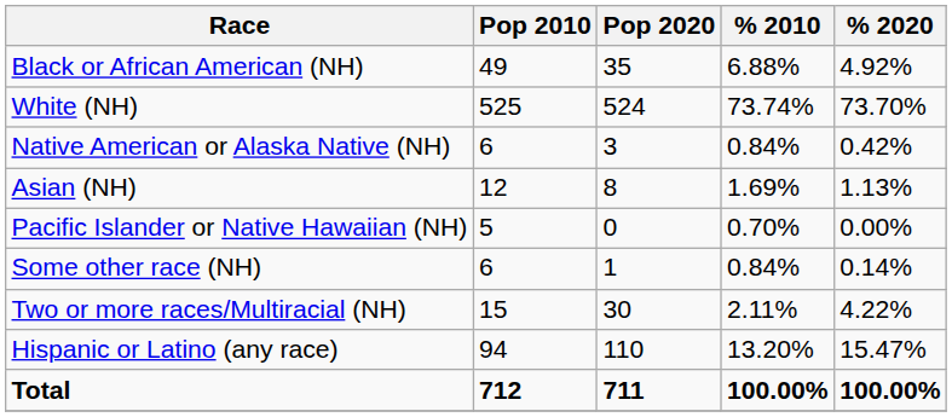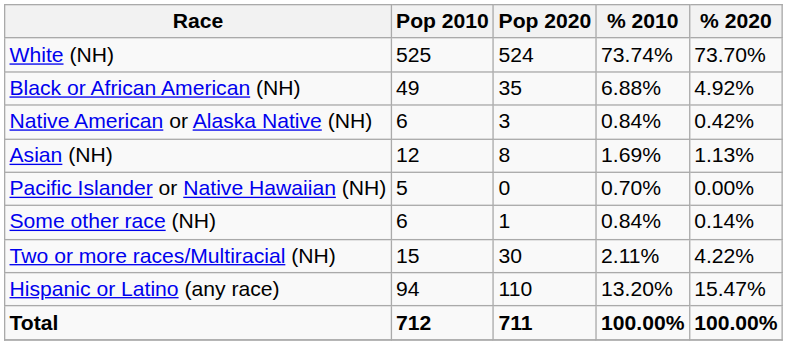 <table class="wikitable">
 <tr>
 <th>Race</th>
 <th>Pop 2010</th>
 <th>Pop 2020</th>
 <th>% 2010</th>
 <th>% 2020</th>
 </tr>
 <tr>
+<td><a href='#'>White</a> (NH)</td>
+<td>525</td>
+<td>524</td>
+<td>73.74%</td>
+<td>73.70%</td>
+</tr>
+<tr>
 <td><a href='#'>Black or African American</a> (NH)</td>
 <td>49</td>
 <td>35</td>
 <td>6.88%</td>
 <td>4.92%</td>
-</tr>
-<tr>
-<td><a href='#'>White</a> (NH)</td>
-<td>525</td>
-<td>524</td>
-<td>73.74%</td>
-<td>73.70%</td>
 </tr>
 <tr>
 <td><a href='#'>Native American</a> or <a href='#'>Alaska Native</a> (NH)</td>
 <td>6</td>
 <td>3</td>
 <td>0.84%</td>
 <td>0.42%</td>
 </tr>
 <tr>
 <td><a href='#'>Asian</a> (NH)</td>
 <td>12</td>
 <td>8</td>
 <td>1.69%</td>
 <td>1.13%</td>
 </tr>
 <tr>
 <td><a href='#'>Pacific Islander</a> or <a href='#'>Native Hawaiian</a> (NH)</td>
 <td>5</td>
 <td>0</td>
 <td>0.70%</td>
 <td>0.00%</td>
 </tr>
 <tr>
 <td><a href='#'>Some other race</a> (NH)</td>
 <td>6</td>
 <td>1</td>
 <td>0.84%</td>
 <td>0.14%</td>
 </tr>
 <tr>
 <td><a href='#'>Two or more races/Multiracial</a> (NH)</td>
 <td>15</td>
 <td>30</td>
 <td>2.11%</td>
 <td>4.22%</td>
 </tr>
 <tr>
 <td><a href='#'>Hispanic or Latino</a> (any race)</td>
 <td>94</td>
 <td>110</td>
 <td>13.20%</td>
 <td>15.47%</td>
 </tr>
 <tr>
 <td><strong>Total</strong></td>
 <td><strong>712</strong></td>
 <td><strong>711</strong></td>
 <td><strong>100.00%</strong></td>
 <td><strong>100.00%</strong></td>
 </tr>
 <tr>
 </tr>
 </table>
